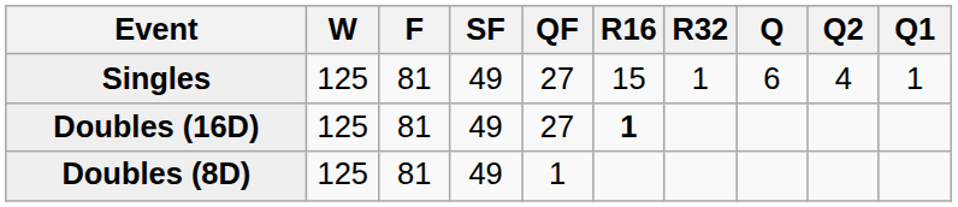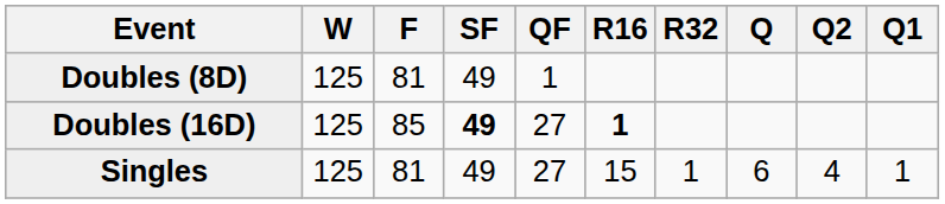 <table class="wikitable" style=text-align:center;>
 <tr>
 <th width=150>Event</th>
 <th width=30>W</th>
 <th width=30>F</th>
 <th width=30>SF</th>
 <th width=30>QF</th>
 <th width=30>R16</th>
 <th width=30>R32</th>
 <th width=30>Q</th>
 <th width=30>Q2</th>
 <th width=30>Q1</th>
 </tr>
 <tr>
+<td style="background:#efefef"><strong>Doubles (8D)</strong></td>
+<td align=center>125</td>
+<td>81</td>
+<td>49</td>
+<td>1</td>
+<td></td>
+<td></td>
+<td></td>
+<td></td>
+<td></td>
+</tr>
+<tr>
+<td style="background:#efefef"><strong>Doubles (16D)</strong></td>
+<td align=center>125</td>
+<td>85</td>
+<td><strong>49</strong></td>
+<td>27</td>
+<td><strong>1</strong></td>
+<td></td>
+<td></td>
+<td></td>
+<td></td>
+</tr>
+<tr>
 <td style="background:#efefef"><strong>Singles</strong></td>
 <td align=center>125</td>
 <td>81</td>
 <td>49</td>
 <td>27</td>
 <td>15</td>
 <td>1</td>
 <td>6</td>
 <td>4</td>
 <td>1</td>
 </tr>
-<tr>
-<td style="background:#efefef"><strong>Doubles (16D)</strong></td>
-<td align=center>125</td>
-<td>81</td>
-<td>49</td>
-<td>27</td>
-<td><strong>1</strong></td>
-<td></td>
-<td></td>
-<td></td>
-<td></td>
-</tr>
-<tr>
-<td style="background:#efefef"><strong>Doubles (8D)</strong></td>
-<td align=center>125</td>
-<td>81</td>
-<td>49</td>
-<td>1</td>
-<td></td>
-<td></td>
-<td></td>
-<td></td>
-<td></td>
-</tr>
 </table>
